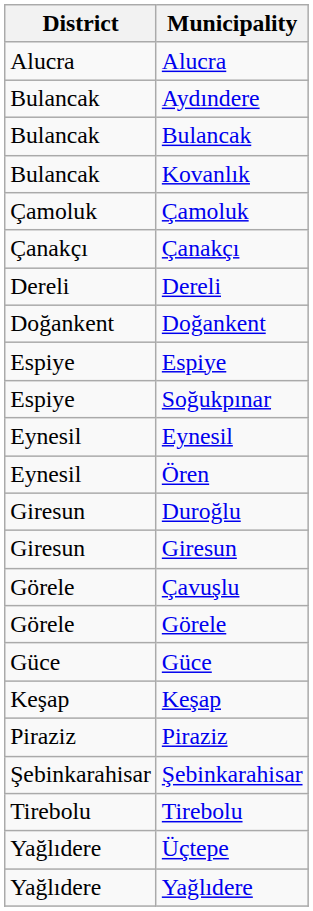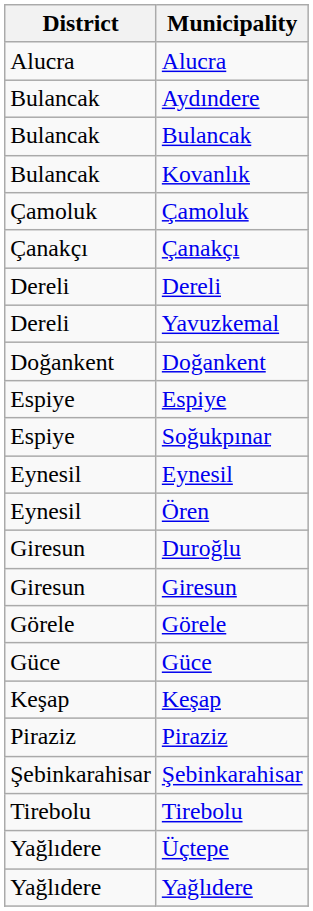 <table class="sortable wikitable">
 <tr>
 <th>District</th>
 <th>Municipality</th>
 </tr>
 <tr>
 <td>Alucra</td>
 <td><a href='#'>Alucra</a></td>
 </tr>
 <tr>
 <td>Bulancak</td>
 <td><a href='#'>Aydındere</a></td>
 </tr>
 <tr>
 <td>Bulancak</td>
 <td><a href='#'>Bulancak</a></td>
 </tr>
 <tr>
 <td>Bulancak</td>
 <td><a href='#'>Kovanlık</a></td>
 </tr>
 <tr>
 <td>Çamoluk</td>
 <td><a href='#'>Çamoluk</a></td>
 </tr>
 <tr>
 <td>Çanakçı</td>
 <td><a href='#'>Çanakçı</a></td>
 </tr>
 <tr>
 <td>Dereli</td>
 <td><a href='#'>Dereli</a></td>
 </tr>
 <tr>
+<td>Dereli</td>
+<td><a href='#'>Yavuzkemal</a></td>
+</tr>
+<tr>
 <td>Doğankent</td>
 <td><a href='#'>Doğankent</a></td>
 </tr>
 <tr>
 <td>Espiye</td>
 <td><a href='#'>Espiye</a></td>
 </tr>
 <tr>
 <td>Espiye</td>
 <td><a href='#'>Soğukpınar</a></td>
 </tr>
 <tr>
 <td>Eynesil</td>
 <td><a href='#'>Eynesil</a></td>
 </tr>
 <tr>
 <td>Eynesil</td>
 <td><a href='#'>Ören</a></td>
 </tr>
 <tr>
 <td>Giresun</td>
 <td><a href='#'>Duroğlu</a></td>
 </tr>
 <tr>
 <td>Giresun</td>
 <td><a href='#'>Giresun</a></td>
-</tr>
-<tr>
-<td>Görele</td>
-<td><a href='#'>Çavuşlu</a></td>
 </tr>
 <tr>
 <td>Görele</td>
 <td><a href='#'>Görele</a></td>
 </tr>
 <tr>
 <td>Güce</td>
 <td><a href='#'>Güce</a></td>
 </tr>
 <tr>
 <td>Keşap</td>
 <td><a href='#'>Keşap</a></td>
 </tr>
 <tr>
 <td>Piraziz</td>
 <td><a href='#'>Piraziz</a></td>
 </tr>
 <tr>
 <td>Şebinkarahisar</td>
 <td><a href='#'>Şebinkarahisar</a></td>
 </tr>
 <tr>
 <td>Tirebolu</td>
 <td><a href='#'>Tirebolu</a></td>
 </tr>
 <tr>
 <td>Yağlıdere</td>
 <td><a href='#'>Üçtepe</a></td>
 </tr>
 <tr>
 <td>Yağlıdere</td>
 <td><a href='#'>Yağlıdere</a></td>
 </tr>
 </table>
